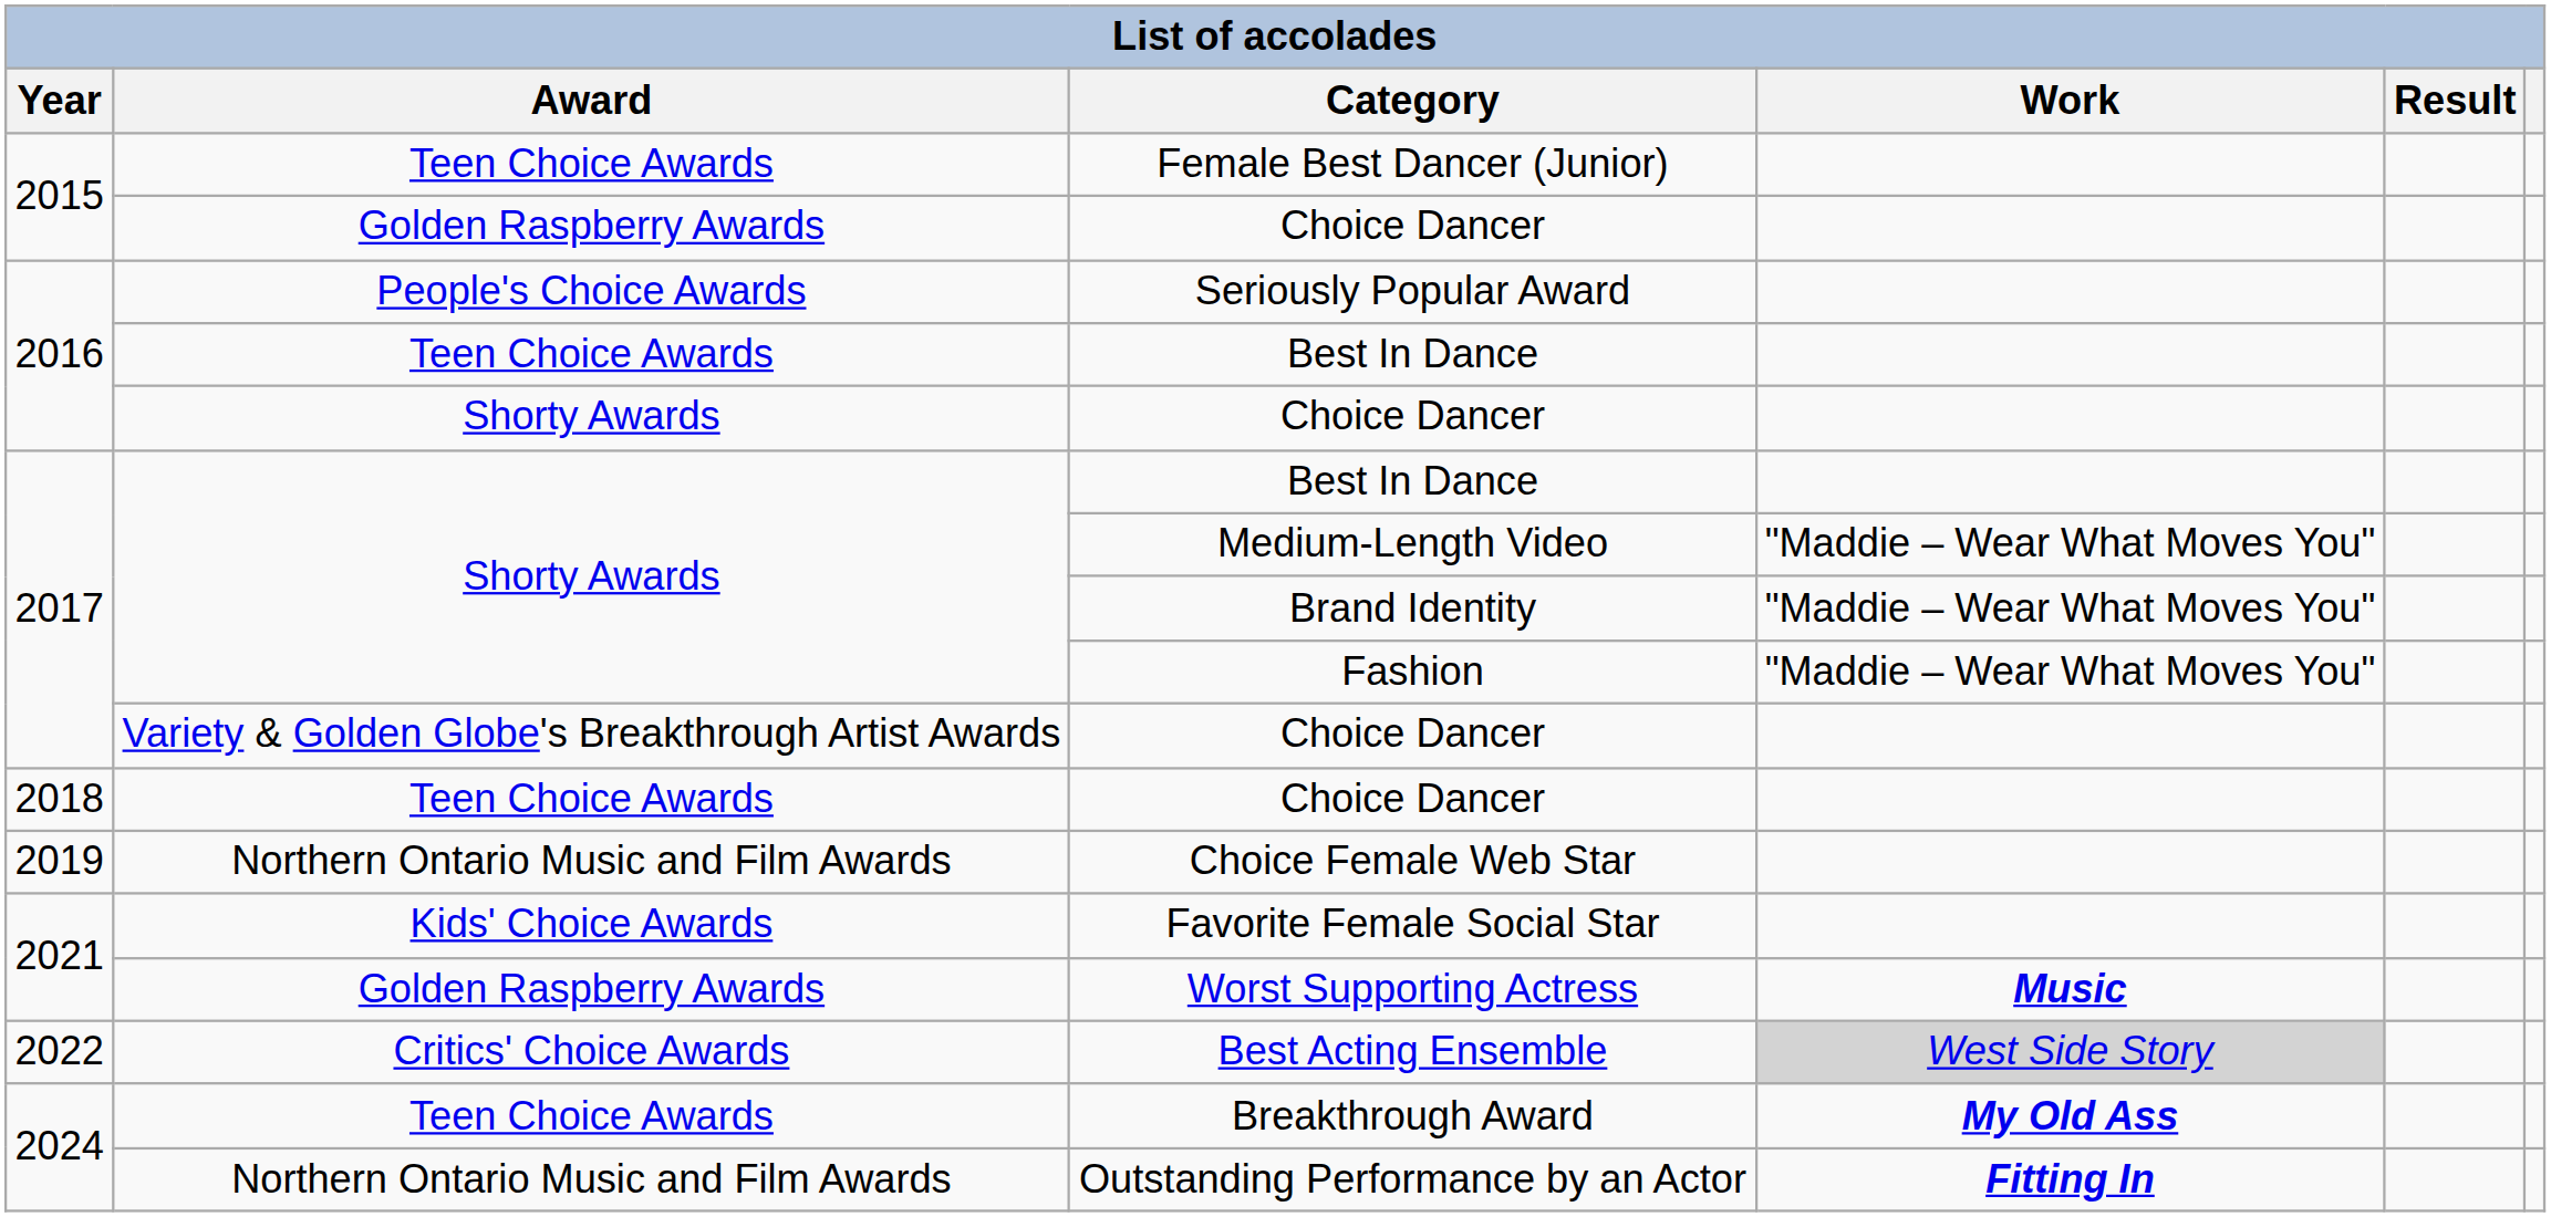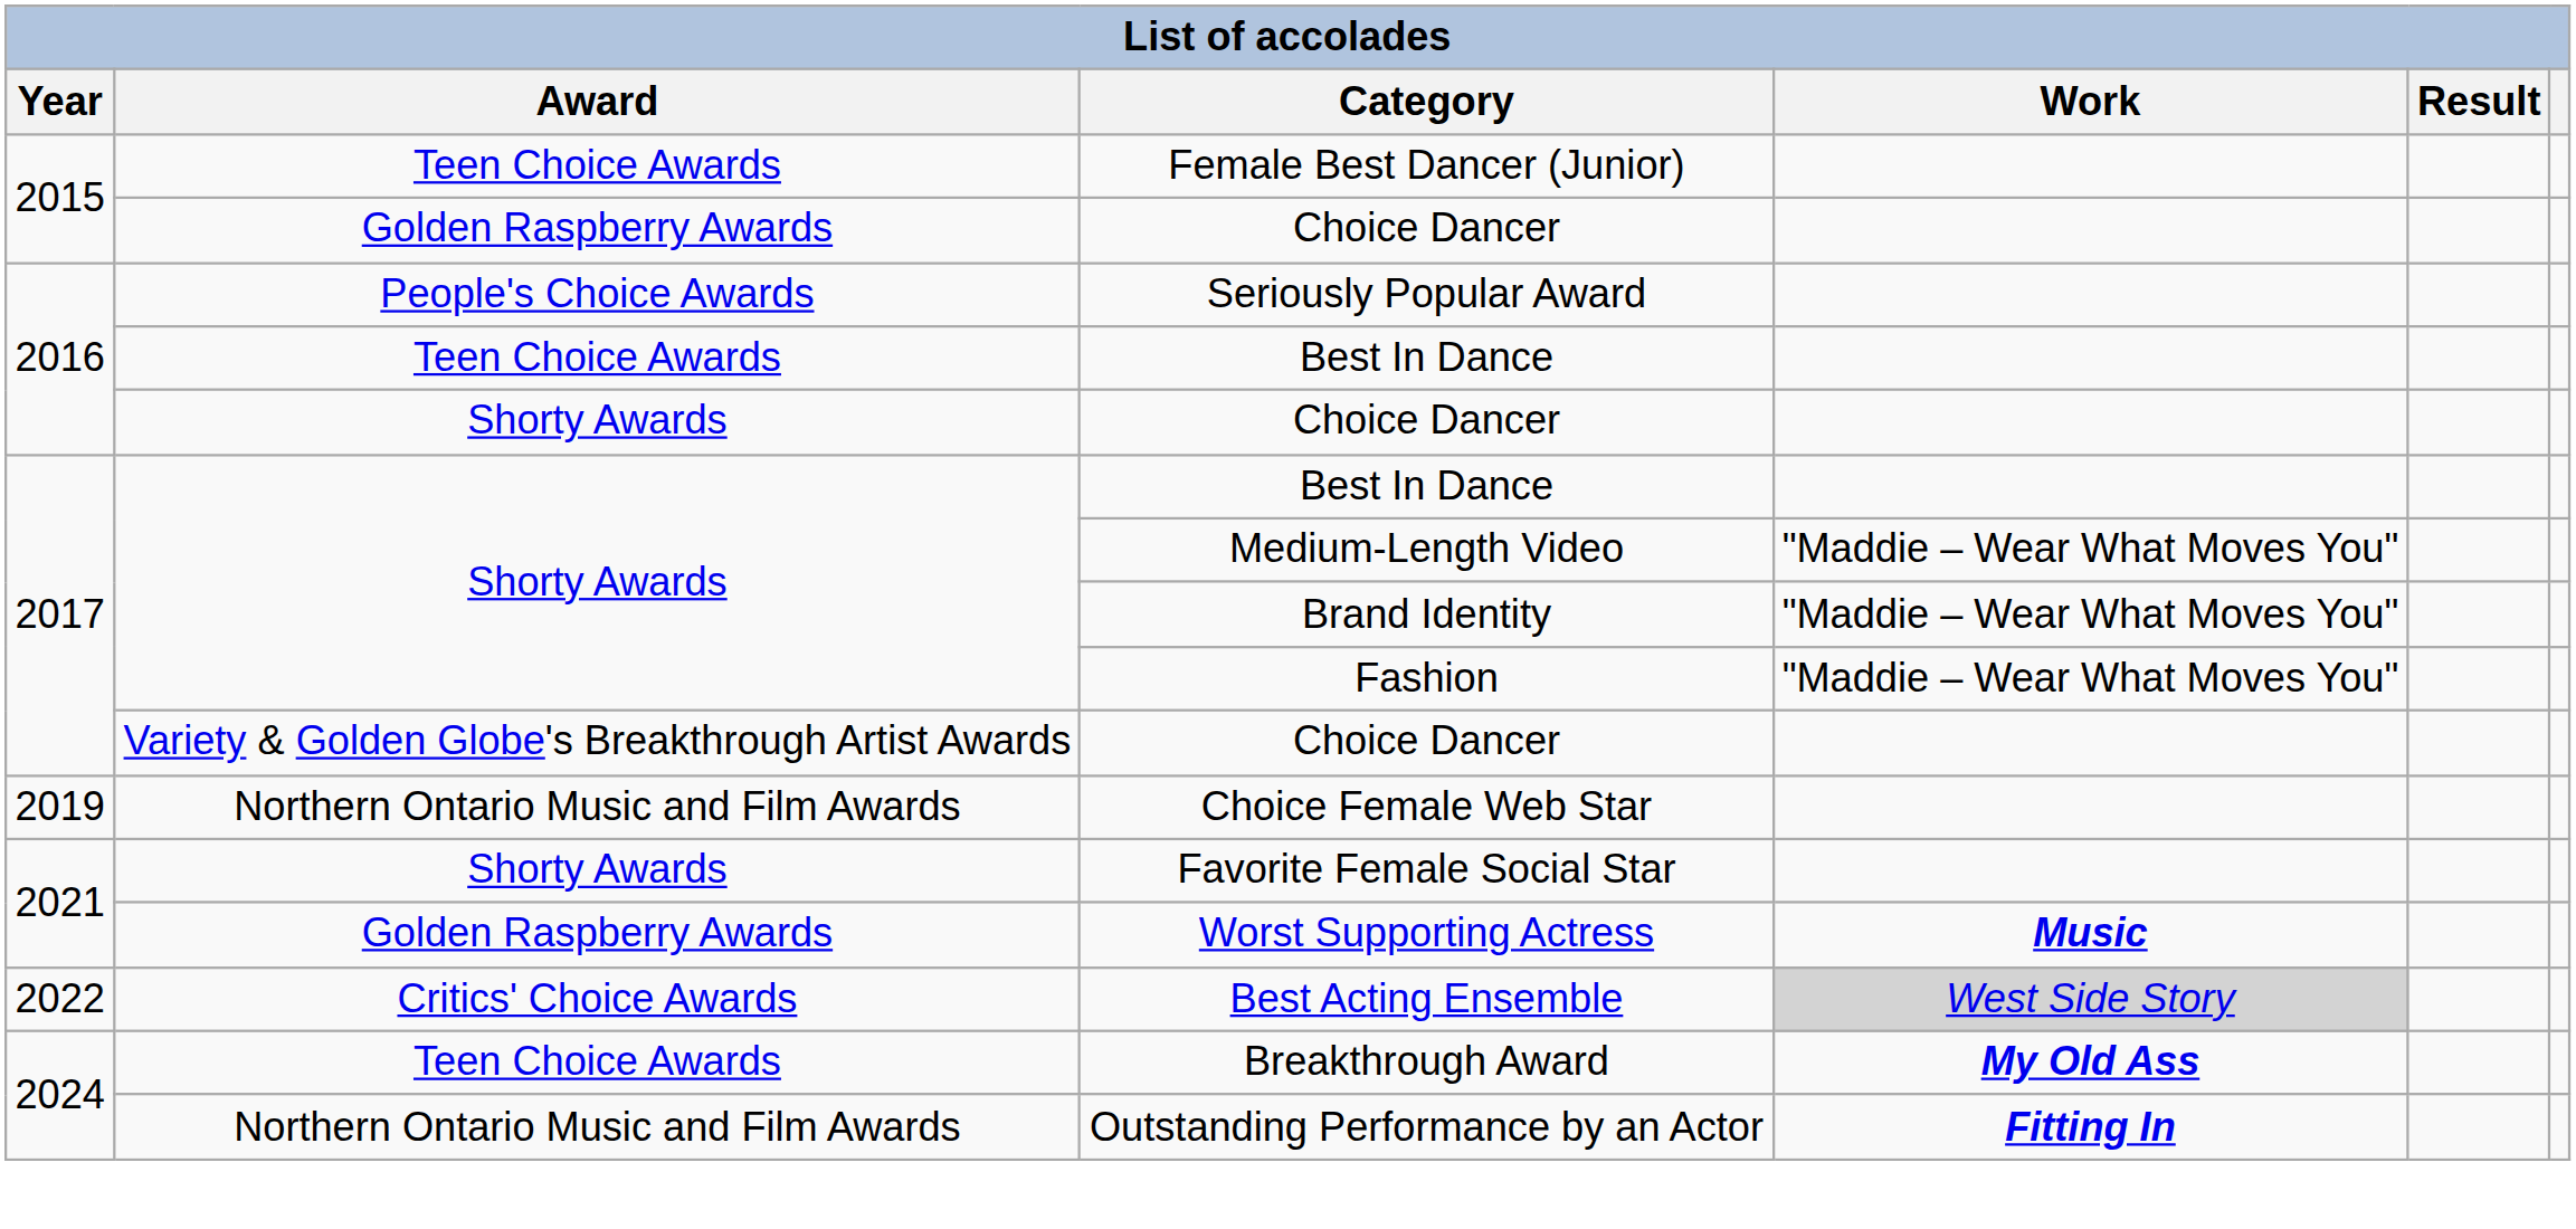 <table class="wikitable sortable"  style="text-align:center;">
 <tr style="background:#ccc; text-align:center;">
 <th colspan=6 style="background:#B0C4DE;">List of accolades</th>
 </tr>
 <tr style="background:#ccc; text-align:center;">
 <th scope="col">Year</th>
 <th scope="col">Award</th>
 <th scope="col">Category</th>
 <th scope="col">Work</th>
 <th scope="col">Result</th>
 <th scope="col"></th>
 </tr>
 <tr>
 <td rowspan="2">2015</td>
 <td><a href='#'>Teen Choice Awards</a></td>
 <td>Female Best Dancer (Junior)</td>
 <td></td>
 <td></td>
 <td></td>
 </tr>
 <tr>
 <td><a href='#'>Golden Raspberry Awards</a></td>
 <td>Choice Dancer</td>
 <td></td>
 <td></td>
 <td></td>
 </tr>
 <tr>
 <td rowspan="3">2016</td>
 <td><a href='#'>People's Choice Awards</a></td>
 <td> Seriously Popular Award</td>
 <td></td>
 <td></td>
 <td></td>
 </tr>
 <tr>
 <td><a href='#'>Teen Choice Awards</a></td>
 <td>Best In Dance</td>
 <td></td>
 <td></td>
 <td></td>
 </tr>
 <tr>
 <td><a href='#'>Shorty Awards</a></td>
 <td>Choice Dancer</td>
 <td></td>
 <td></td>
 <td></td>
 </tr>
 <tr>
 <td rowspan="5">2017</td>
 <td rowspan="4"><a href='#'>Shorty Awards</a></td>
 <td>Best In Dance</td>
 <td></td>
 <td></td>
 <td></td>
 </tr>
 <tr>
 <td>Medium-Length Video</td>
 <td>"Maddie – Wear What Moves You"</td>
 <td></td>
 <td></td>
 </tr>
 <tr>
 <td>Brand Identity</td>
 <td>"Maddie – Wear What Moves You"</td>
 <td></td>
 <td></td>
 </tr>
 <tr>
 <td>Fashion</td>
 <td>"Maddie – Wear What Moves You"</td>
 <td></td>
 <td></td>
 </tr>
 <tr>
 <td><a href='#'>Variety</a> & <a href='#'>Golden Globe</a>'s Breakthrough Artist Awards</td>
 <td>Choice Dancer</td>
 <td></td>
 <td></td>
 <td></td>
 </tr>
 <tr>
-<td>2018</td>
-<td><a href='#'>Teen Choice Awards</a></td>
-<td>Choice Dancer</td>
-<td></td>
-<td></td>
-<td></td>
-</tr>
-<tr>
 <td>2019</td>
 <td>Northern Ontario Music and Film Awards</td>
 <td>Choice Female Web Star</td>
 <td></td>
 <td></td>
 <td></td>
 </tr>
 <tr>
 <td rowspan="2">2021</td>
-<td><a href='#'>Kids' Choice Awards</a></td>
+<td><a href='#'>Shorty Awards</a></td>
 <td>Favorite Female Social Star</td>
 <td></td>
 <td></td>
 <td style="text-align:center;"></td>
 </tr>
 <tr>
 <td><a href='#'>Golden Raspberry Awards</a></td>
 <td><a href='#'>Worst Supporting Actress</a></td>
 <td><strong><em><a href='#'>Music</a></em></strong></td>
 <td></td>
 <td></td>
 </tr>
 <tr>
 <td>2022</td>
 <td><a href='#'>Critics' Choice Awards</a></td>
 <td><a href='#'>Best Acting Ensemble</a></td>
 <td style="background: lightgrey;"><em><a href='#'>West Side Story</a></em></td>
 <td></td>
 <td></td>
 </tr>
 <tr>
 <td rowspan="2">2024</td>
 <td><a href='#'>Teen Choice Awards</a></td>
 <td>Breakthrough Award</td>
 <td><strong><em><a href='#'>My Old Ass</a></em></strong></td>
 <td></td>
 <td style="text-align:center;"></td>
 </tr>
 <tr>
 <td>Northern Ontario Music and Film Awards</td>
 <td>Outstanding Performance by an Actor</td>
 <td><strong><em><a href='#'>Fitting In</a></em></strong></td>
 <td></td>
 <td></td>
 </tr>
 </table>
